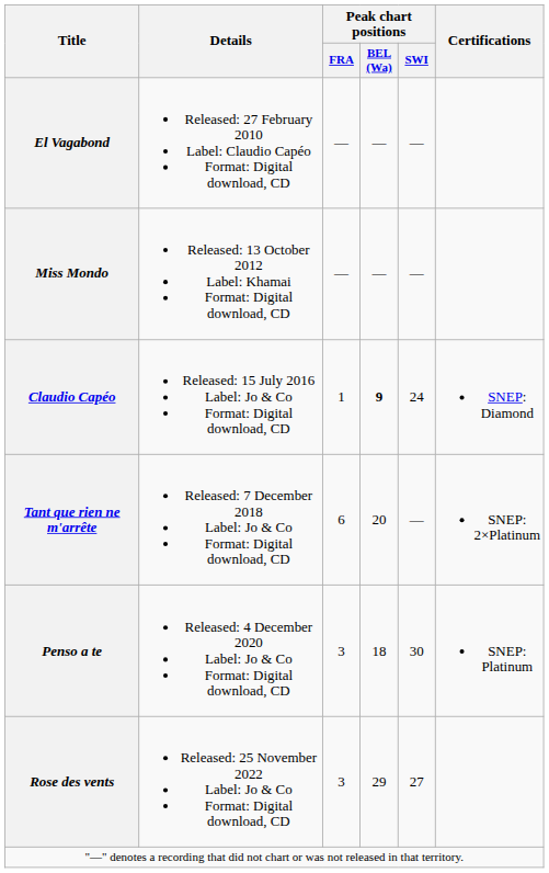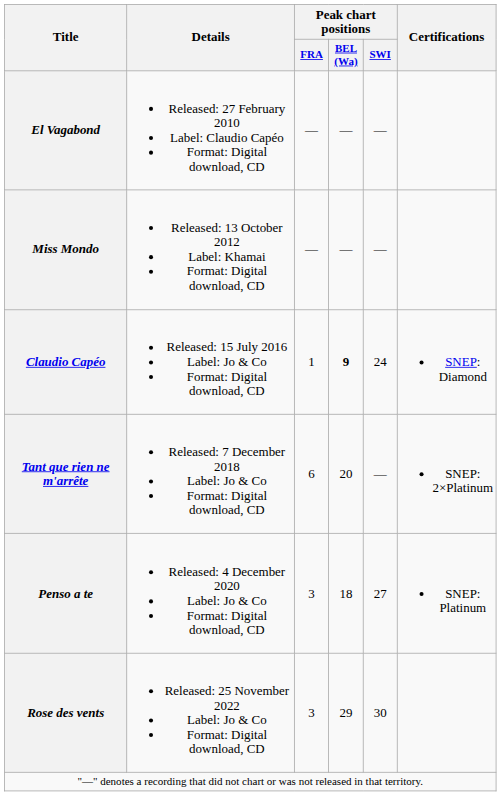 <table class="wikitable plainrowheaders" style="text-align:center;">
 <tr>
 <th scope="col" rowspan="2" style="width:12em;">Title</th>
 <th scope="col" rowspan="2" style="width:16em;">Details</th>
 <th scope="col" colspan="3">Peak chart positions</th>
 <th scope="col" rowspan="2">Certifications</th>
 </tr>
 <tr>
 <th scope="col" style="width:3em;font-size:85%;"><a href='#'>FRA</a><br></th>
 <th scope="col" style="width:3em;font-size:85%;"><a href='#'>BEL<br>(Wa)</a><br></th>
 <th scope="col" style="width:3em;font-size:85%;"><a href='#'>SWI</a><br></th>
 </tr>
 <tr>
 <th scope="row"><em>El Vagabond</em></th>
 <td><br><ul><li>Released: 27 February 2010</li><li>Label: Claudio Capéo</li><li>Format: Digital download, CD</li></ul></td>
 <td>—</td>
 <td>—</td>
 <td>—</td>
 <td></td>
 </tr>
 <tr>
 <th scope="row"><em>Miss Mondo</em></th>
 <td><br><ul><li>Released: 13 October 2012</li><li>Label: Khamai</li><li>Format: Digital download, CD</li></ul></td>
 <td>—</td>
 <td>—</td>
 <td>—</td>
 <td></td>
 </tr>
 <tr>
 <th scope="row"><em><a href='#'>Claudio Capéo</a></em></th>
 <td><br><ul><li>Released: 15 July 2016</li><li>Label: Jo & Co</li><li>Format: Digital download, CD</li></ul></td>
 <td>1</td>
 <td><strong>9</strong></td>
 <td>24</td>
 <td><br><ul><li><a href='#'>SNEP</a>: Diamond</li></ul></td>
 </tr>
 <tr>
 <th scope="row"><em><a href='#'>Tant que rien ne m'arrête</a></em></th>
 <td><br><ul><li>Released: 7 December 2018</li><li>Label: Jo & Co</li><li>Format: Digital download, CD</li></ul></td>
 <td>6</td>
 <td>20</td>
 <td>—</td>
 <td><br><ul><li>SNEP: 2×Platinum</li></ul></td>
 </tr>
 <tr>
 <th scope="row"><em>Penso a te</em></th>
 <td><br><ul><li>Released: 4 December 2020</li><li>Label: Jo & Co</li><li>Format: Digital download, CD</li></ul></td>
 <td>3</td>
 <td>18</td>
-<td>30</td>
+<td>27</td>
 <td><br><ul><li>SNEP: Platinum</li></ul></td>
 </tr>
 <tr>
 <th scope="row"><em>Rose des vents</em></th>
 <td><br><ul><li>Released: 25 November 2022</li><li>Label: Jo & Co</li><li>Format: Digital download, CD</li></ul></td>
 <td>3</td>
 <td>29</td>
-<td>27</td>
+<td>30</td>
 <td></td>
 </tr>
 <tr>
 <td colspan="22" style="text-align:center; font-size:85%;">"—" denotes a recording that did not chart or was not released in that territory.</td>
 </tr>
 </table>
